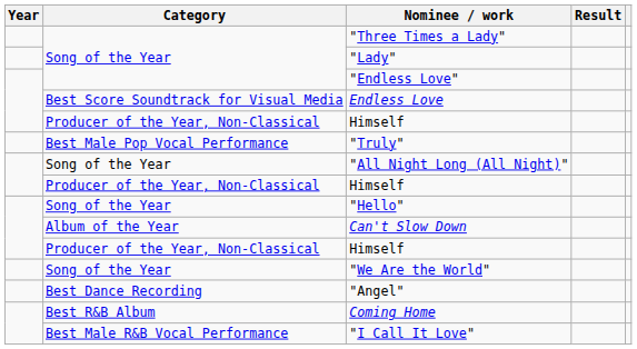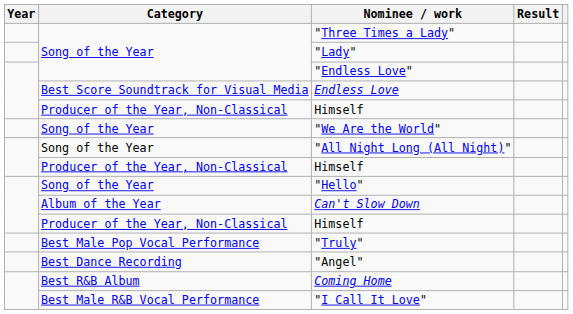 <table class="wikitable">
 <tr>
 <th>Year</th>
 <th>Category</th>
 <th>Nominee / work</th>
 <th>Result</th>
 <th></th>
 </tr>
 <tr>
 <td></td>
 <td rowspan="3"><a href='#'>Song of the Year</a></td>
 <td>"<a href='#'>Three Times a Lady</a>"<br></td>
 <td></td>
 <td></td>
 </tr>
 <tr>
 <td></td>
 <td>"<a href='#'>Lady</a>"<br></td>
 <td></td>
 <td></td>
 </tr>
 <tr>
 <td rowspan="3"></td>
 <td>"<a href='#'>Endless Love</a>"<br></td>
 <td></td>
 <td></td>
 </tr>
 <tr>
 <td><a href='#'>Best Score Soundtrack for Visual Media</a></td>
 <td><em><a href='#'>Endless Love</a></em></td>
 <td></td>
 <td><br></td>
 </tr>
 <tr>
 <td><a href='#'>Producer of the Year, Non-Classical</a></td>
 <td>Himself</td>
 <td></td>
 <td></td>
 </tr>
 <tr>
 <td></td>
-<td><a href='#'>Best Male Pop Vocal Performance</a></td>
-<td>"<a href='#'>Truly</a>"</td>
+<td><a href='#'>Song of the Year</a></td>
+<td>"<a href='#'>We Are the World</a>"</td>
 <td></td>
 <td></td>
 </tr>
 <tr>
 <td rowspan="2"></td>
 <td>Song of the Year</td>
 <td>"<a href='#'>All Night Long (All Night)</a>"</td>
 <td></td>
 </tr>
 <tr>
 <td><a href='#'>Producer of the Year, Non-Classical</a></td>
 <td>Himself</td>
 <td></td>
 <td></td>
 </tr>
 <tr>
 <td rowspan="3"></td>
 <td><a href='#'>Song of the Year</a></td>
 <td>"<a href='#'>Hello</a>"</td>
 <td></td>
 <td></td>
 </tr>
 <tr>
 <td><a href='#'>Album of the Year</a></td>
 <td><em><a href='#'>Can't Slow Down</a></em></td>
 <td></td>
 <td></td>
 </tr>
 <tr>
 <td><a href='#'>Producer of the Year, Non-Classical</a></td>
 <td>Himself</td>
 <td></td>
 </tr>
 <tr>
 <td></td>
-<td><a href='#'>Song of the Year</a></td>
-<td>"<a href='#'>We Are the World</a>"</td>
+<td><a href='#'>Best Male Pop Vocal Performance</a></td>
+<td>"<a href='#'>Truly</a>"</td>
 <td></td>
 <td></td>
 </tr>
 <tr>
 <td></td>
 <td><a href='#'>Best Dance Recording</a></td>
 <td>"Angel"</td>
 <td></td>
 <td></td>
 </tr>
 <tr>
 <td rowspan="2"></td>
 <td><a href='#'>Best R&B Album</a></td>
 <td><em><a href='#'>Coming Home</a></em></td>
 <td></td>
 <td></td>
 </tr>
 <tr>
 <td><a href='#'>Best Male R&B Vocal Performance</a></td>
 <td>"<a href='#'>I Call It Love</a>"</td>
 <td></td>
 <td></td>
 </tr>
 </table>
